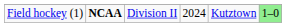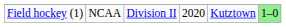 <table class="wikitable">
 <tr align="center">
 </tr>
 <tr align="center">
 <td rowspan="1"><a href='#'>Field hockey</a> (1)</td>
-<td rowspan="1"><strong>NCAA</strong></td>
+<td rowspan="1">NCAA</td>
 <td rowspan="1"><a href='#'>Division II</a></td>
-<td>2024</td>
+<td>2020</td>
 <td><a href='#'>Kutztown</a></td>
 <td style="background: lightgreen;">1–0</td>
 </tr>
 </table>
